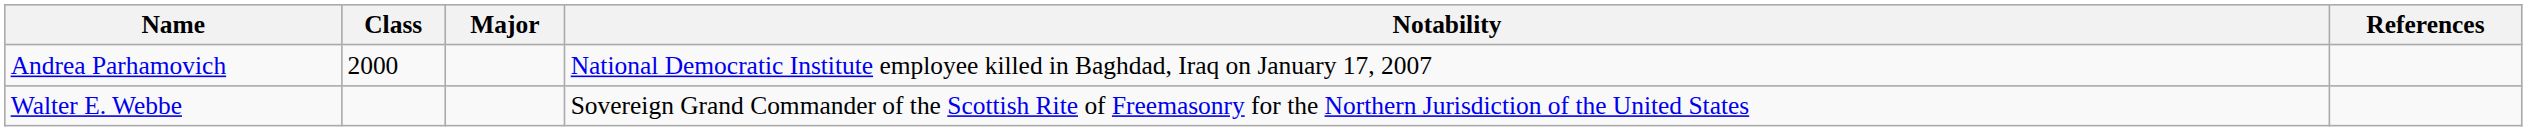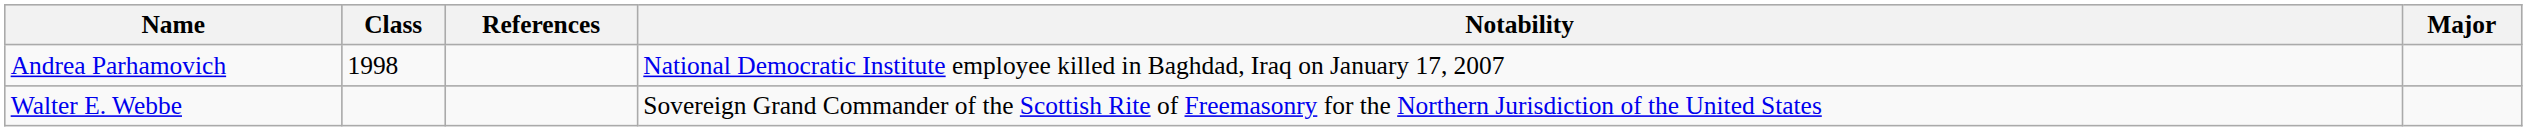 <table class="wikitable" style="width:100%;">
 <tr>
 <th>Name</th>
 <th>Class</th>
+<th>References</th>
+<th>Notability</th>
 <th>Major</th>
-<th>Notability</th>
-<th>References</th>
 </tr>
 <tr>
 <td><a href='#'>Andrea Parhamovich</a></td>
-<td>2000</td>
+<td>1998</td>
 <td></td>
 <td><a href='#'>National Democratic Institute</a> employee killed in Baghdad, Iraq on January 17, 2007</td>
 <td></td>
 </tr>
 <tr>
 <td><a href='#'>Walter E. Webbe</a></td>
 <td></td>
 <td></td>
 <td>Sovereign Grand Commander of the <a href='#'>Scottish Rite</a> of <a href='#'>Freemasonry</a> for the <a href='#'>Northern Jurisdiction of the United States</a></td>
 <td></td>
 </tr>
 </table>
